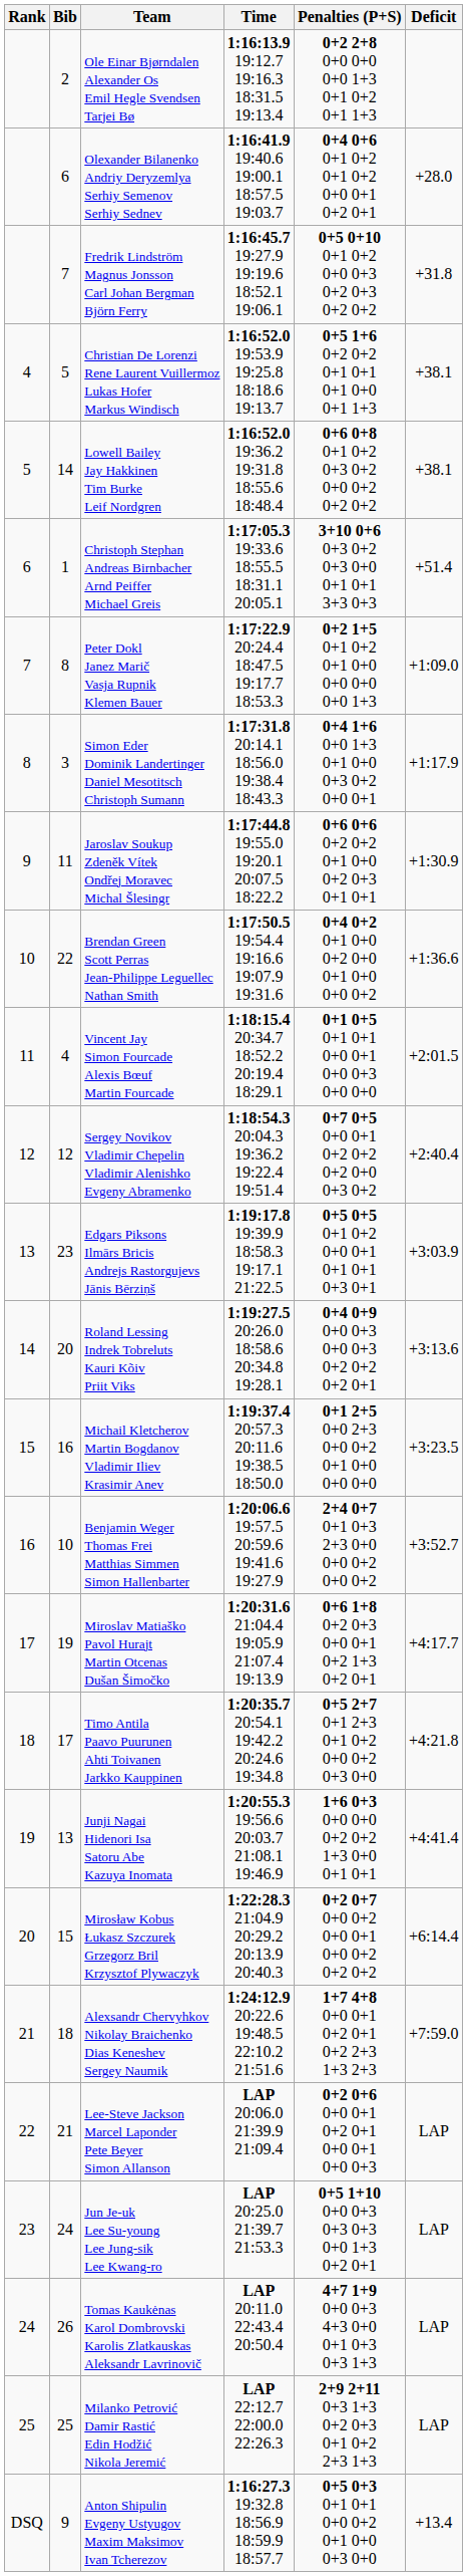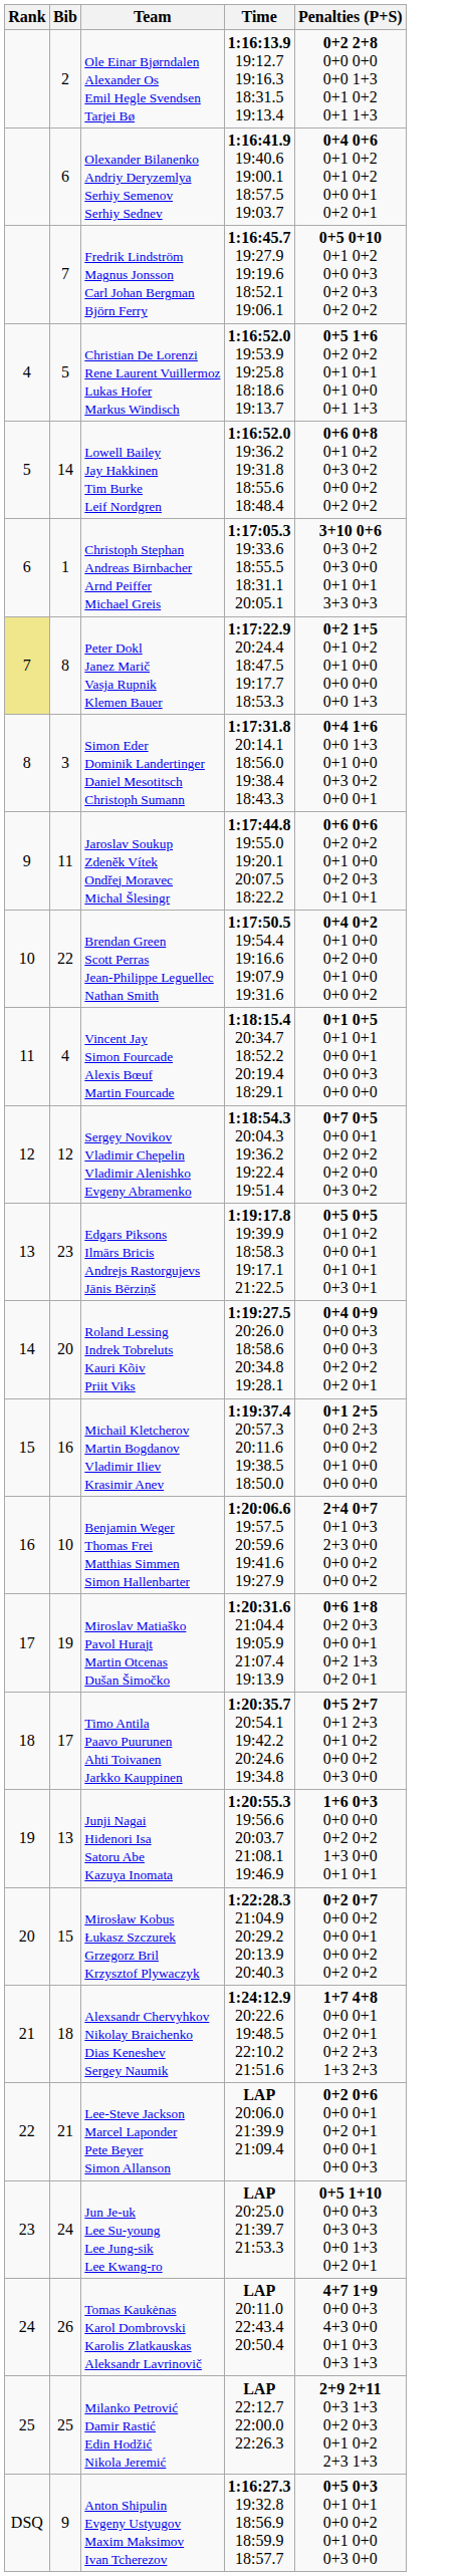 <table class="wikitable sortable" style="text-align:center">
 <tr>
 <th>Rank</th>
 <th>Bib</th>
 <th>Team</th>
 <th>Time</th>
 <th>Penalties (P+S)</th>
-<th>Deficit</th>
 </tr>
 <tr>
 <td></td>
 <td>2</td>
 <td align=left><small><br><a href='#'>Ole Einar Bjørndalen</a><br><a href='#'>Alexander Os</a><br><a href='#'>Emil Hegle Svendsen</a><br><a href='#'>Tarjei Bø</a></small></td>
 <td><strong>1:16:13.9</strong><br>19:12.7<br>19:16.3<br>18:31.5<br>19:13.4</td>
 <td><strong>0+2   2+8</strong> <br> 0+0   0+0 <br> 0+0   1+3 <br> 0+1   0+2 <br> 0+1   1+3</td>
-<td></td>
 </tr>
 <tr>
 <td></td>
 <td>6</td>
 <td align=left><small><br><a href='#'>Olexander Bilanenko</a><br><a href='#'>Andriy Deryzemlya</a><br><a href='#'>Serhiy Semenov</a><br><a href='#'>Serhiy Sednev</a></small></td>
 <td><strong>1:16:41.9</strong><br>19:40.6<br>19:00.1<br>18:57.5<br>19:03.7</td>
 <td><strong>0+4   0+6</strong> <br> 0+1   0+2 <br> 0+1   0+2 <br> 0+0   0+1 <br> 0+2   0+1</td>
-<td>+28.0</td>
 </tr>
 <tr>
 <td></td>
 <td>7</td>
 <td align=left><small><br><a href='#'>Fredrik Lindström</a><br><a href='#'>Magnus Jonsson</a><br><a href='#'>Carl Johan Bergman</a><br><a href='#'>Björn Ferry</a></small></td>
 <td><strong>1:16:45.7</strong><br>19:27.9<br>19:19.6<br>18:52.1<br>19:06.1</td>
 <td><strong>0+5   0+10</strong> <br> 0+1   0+2 <br> 0+0   0+3 <br> 0+2   0+3 <br> 0+2   0+2</td>
-<td>+31.8</td>
 </tr>
 <tr>
 <td>4</td>
 <td>5</td>
 <td align=left><small><br><a href='#'>Christian De Lorenzi</a><br><a href='#'>Rene Laurent Vuillermoz</a><br><a href='#'>Lukas Hofer</a><br><a href='#'>Markus Windisch</a></small></td>
 <td><strong>1:16:52.0</strong><br>19:53.9<br>19:25.8<br>18:18.6<br>19:13.7</td>
 <td><strong>0+5   1+6</strong> <br> 0+2   0+2 <br> 0+1   0+1 <br> 0+1   0+0 <br> 0+1   1+3</td>
-<td>+38.1</td>
 </tr>
 <tr>
 <td>5</td>
 <td>14</td>
 <td align=left><small><br><a href='#'>Lowell Bailey</a><br><a href='#'>Jay Hakkinen</a><br><a href='#'>Tim Burke</a><br><a href='#'>Leif Nordgren</a></small></td>
 <td><strong>1:16:52.0</strong><br>19:36.2<br>19:31.8<br>18:55.6<br>18:48.4</td>
 <td><strong>0+6   0+8</strong> <br> 0+1   0+2 <br> 0+3   0+2 <br> 0+0   0+2 <br> 0+2   0+2</td>
-<td>+38.1</td>
 </tr>
 <tr>
 <td>6</td>
 <td>1</td>
 <td align=left><small><br><a href='#'>Christoph Stephan</a><br><a href='#'>Andreas Birnbacher</a><br><a href='#'>Arnd Peiffer</a><br><a href='#'>Michael Greis</a></small></td>
 <td><strong>1:17:05.3</strong><br>19:33.6<br>18:55.5<br>18:31.1<br>20:05.1</td>
 <td><strong>3+10   0+6</strong> <br> 0+3   0+2 <br> 0+3   0+0 <br> 0+1   0+1 <br> 3+3   0+3</td>
-<td>+51.4</td>
 </tr>
 <tr>
-<td>7</td>
+<td style="background: khaki;">7</td>
 <td>8</td>
 <td align=left><small><br><a href='#'>Peter Dokl</a><br><a href='#'>Janez Marič</a><br><a href='#'>Vasja Rupnik</a><br><a href='#'>Klemen Bauer</a></small></td>
 <td><strong>1:17:22.9</strong><br>20:24.4<br>18:47.5<br>19:17.7<br>18:53.3</td>
 <td><strong>0+2   1+5</strong> <br> 0+1   0+2 <br> 0+1   0+0 <br> 0+0   0+0 <br> 0+0   1+3</td>
-<td>+1:09.0</td>
 </tr>
 <tr>
 <td>8</td>
 <td>3</td>
 <td align=left><small><br><a href='#'>Simon Eder</a><br><a href='#'>Dominik Landertinger</a><br><a href='#'>Daniel Mesotitsch</a><br><a href='#'>Christoph Sumann</a></small></td>
 <td><strong>1:17:31.8</strong><br>20:14.1<br>18:56.0<br>19:38.4<br>18:43.3</td>
 <td><strong>0+4   1+6</strong> <br> 0+0   1+3 <br> 0+1   0+0 <br> 0+3   0+2 <br> 0+0   0+1</td>
-<td>+1:17.9</td>
 </tr>
 <tr>
 <td>9</td>
 <td>11</td>
 <td align=left><small><br><a href='#'>Jaroslav Soukup</a><br><a href='#'>Zdeněk Vítek</a><br><a href='#'>Ondřej Moravec</a><br><a href='#'>Michal Šlesingr</a></small></td>
 <td><strong>1:17:44.8</strong><br>19:55.0<br>19:20.1<br>20:07.5<br>18:22.2</td>
 <td><strong>0+6   0+6</strong> <br> 0+2   0+2 <br> 0+1   0+0 <br> 0+2  0+3 <br> 0+1   0+1</td>
-<td>+1:30.9</td>
 </tr>
 <tr>
 <td>10</td>
 <td>22</td>
 <td align=left><small><br><a href='#'>Brendan Green</a><br><a href='#'>Scott Perras</a><br><a href='#'>Jean-Philippe Leguellec</a><br><a href='#'>Nathan Smith</a></small></td>
 <td><strong>1:17:50.5</strong><br>19:54.4<br>19:16.6<br>19:07.9<br>19:31.6</td>
 <td><strong>0+4   0+2</strong> <br> 0+1   0+0 <br> 0+2   0+0 <br> 0+1   0+0 <br> 0+0   0+2</td>
-<td>+1:36.6</td>
 </tr>
 <tr>
 <td>11</td>
 <td>4</td>
 <td align=left><small><br><a href='#'>Vincent Jay</a><br><a href='#'>Simon Fourcade</a><br><a href='#'>Alexis Bœuf</a><br><a href='#'>Martin Fourcade</a></small></td>
 <td><strong>1:18:15.4</strong> <br>20:34.7<br>18:52.2<br>20:19.4<br>18:29.1</td>
 <td><strong>0+1   0+5</strong> <br> 0+1   0+1 <br> 0+0   0+1 <br> 0+0   0+3 <br> 0+0   0+0</td>
-<td>+2:01.5</td>
 </tr>
 <tr>
 <td>12</td>
 <td>12</td>
 <td align=left><small><br><a href='#'>Sergey Novikov</a><br><a href='#'>Vladimir Chepelin</a><br><a href='#'>Vladimir Alenishko</a><br><a href='#'>Evgeny Abramenko</a></small></td>
 <td><strong>1:18:54.3</strong><br>20:04.3<br>19:36.2<br>19:22.4<br>19:51.4</td>
 <td><strong>0+7   0+5</strong> <br> 0+0   0+1 <br> 0+2   0+2 <br> 0+2  0+0 <br> 0+3   0+2</td>
-<td>+2:40.4</td>
 </tr>
 <tr>
 <td>13</td>
 <td>23</td>
 <td align=left><small><br><a href='#'>Edgars Piksons</a><br><a href='#'>Ilmārs Bricis</a><br><a href='#'>Andrejs Rastorgujevs</a><br><a href='#'>Jānis Bērziņš</a></small></td>
 <td><strong>1:19:17.8</strong><br>19:39.9<br>18:58.3<br>19:17.1<br>21:22.5</td>
 <td><strong>0+5   0+5</strong> <br> 0+1   0+2 <br> 0+0   0+1 <br> 0+1  0+1 <br> 0+3   0+1</td>
-<td>+3:03.9</td>
 </tr>
 <tr>
 <td>14</td>
 <td>20</td>
 <td align=left><small><br><a href='#'>Roland Lessing</a><br><a href='#'>Indrek Tobreluts</a><br><a href='#'>Kauri Kõiv</a><br><a href='#'>Priit Viks</a></small></td>
 <td><strong>1:19:27.5</strong> <br>20:26.0<br>18:58.6<br>20:34.8<br>19:28.1</td>
 <td><strong>0+4   0+9</strong> <br> 0+0   0+3 <br> 0+0   0+3 <br> 0+2   0+2 <br> 0+2   0+1</td>
-<td>+3:13.6</td>
 </tr>
 <tr>
 <td>15</td>
 <td>16</td>
 <td align=left><small><br><a href='#'>Michail Kletcherov</a><br><a href='#'>Martin Bogdanov</a><br><a href='#'>Vladimir Iliev</a><br><a href='#'>Krasimir Anev</a></small></td>
 <td><strong>1:19:37.4</strong><br>20:57.3<br>20:11.6<br>19:38.5<br>18:50.0</td>
 <td><strong>0+1   2+5</strong> <br> 0+0   2+3 <br> 0+0   0+2 <br> 0+1  0+0 <br> 0+0   0+0</td>
-<td>+3:23.5</td>
 </tr>
 <tr>
 <td>16</td>
 <td>10</td>
 <td align=left><small><br><a href='#'>Benjamin Weger</a><br><a href='#'>Thomas Frei</a><br><a href='#'>Matthias Simmen</a><br><a href='#'>Simon Hallenbarter</a></small></td>
 <td><strong>1:20:06.6</strong><br> 19:57.5<br>20:59.6<br>19:41.6<br>19:27.9</td>
 <td><strong>2+4   0+7</strong> <br> 0+1   0+3 <br> 2+3   0+0 <br> 0+0  0+2 <br> 0+0   0+2</td>
-<td>+3:52.7</td>
 </tr>
 <tr>
 <td>17</td>
 <td>19</td>
 <td align=left><small><br><a href='#'>Miroslav Matiaško</a><br><a href='#'>Pavol Hurajt</a><br><a href='#'>Martin Otcenas</a><br><a href='#'>Dušan Šimočko</a></small></td>
 <td><strong>1:20:31.6</strong><br>21:04.4<br>19:05.9<br>21:07.4<br>19:13.9</td>
 <td><strong>0+6   1+8</strong> <br> 0+2   0+3 <br> 0+0   0+1 <br> 0+2  1+3 <br> 0+2   0+1</td>
-<td>+4:17.7</td>
 </tr>
 <tr>
 <td>18</td>
 <td>17</td>
 <td align=left><small><br><a href='#'>Timo Antila</a><br><a href='#'>Paavo Puurunen</a><br><a href='#'>Ahti Toivanen</a><br><a href='#'>Jarkko Kauppinen</a></small></td>
 <td><strong>1:20:35.7</strong><br>20:54.1<br>19:42.2<br>20:24.6<br>19:34.8</td>
 <td><strong>0+5   2+7</strong> <br> 0+1   2+3 <br> 0+1   0+2 <br> 0+0  0+2 <br> 0+3   0+0</td>
-<td>+4:21.8</td>
 </tr>
 <tr>
 <td>19</td>
 <td>13</td>
 <td align=left><small><br><a href='#'>Junji Nagai</a><br><a href='#'>Hidenori Isa</a><br><a href='#'>Satoru Abe</a><br><a href='#'>Kazuya Inomata</a></small></td>
 <td><strong>1:20:55.3</strong><br>19:56.6<br>20:03.7<br>21:08.1<br>19:46.9</td>
 <td><strong>1+6   0+3</strong> <br> 0+0   0+0 <br> 0+2   0+2 <br> 1+3  0+0 <br> 0+1   0+1</td>
-<td>+4:41.4</td>
 </tr>
 <tr>
 <td>20</td>
 <td>15</td>
 <td align=left><small><br><a href='#'>Mirosław Kobus</a><br><a href='#'>Łukasz Szczurek</a><br><a href='#'>Grzegorz Bril</a><br><a href='#'>Krzysztof Plywaczyk</a></small></td>
 <td><strong>1:22:28.3</strong><br>21:04.9<br>20:29.2<br>20:13.9<br>20:40.3</td>
 <td><strong>0+2   0+7</strong> <br> 0+0   0+2 <br> 0+0   0+1 <br> 0+0  0+2 <br> 0+2   0+2</td>
-<td>+6:14.4</td>
 </tr>
 <tr>
 <td>21</td>
 <td>18</td>
 <td align=left><small><br><a href='#'>Alexsandr Chervyhkov</a><br><a href='#'>Nikolay Braichenko</a><br><a href='#'>Dias Keneshev</a><br><a href='#'>Sergey Naumik</a></small></td>
 <td><strong>1:24:12.9</strong><br>20:22.6<br>19:48.5<br>22:10.2<br>21:51.6</td>
 <td><strong>1+7   4+8</strong> <br> 0+0   0+1 <br> 0+2   0+1 <br> 0+2  2+3 <br> 1+3   2+3</td>
-<td>+7:59.0</td>
 </tr>
 <tr>
 <td>22</td>
 <td>21</td>
 <td align=left><small><br><a href='#'>Lee-Steve Jackson</a><br><a href='#'>Marcel Laponder</a><br><a href='#'>Pete Beyer</a><br><a href='#'>Simon Allanson</a></small></td>
 <td><strong>LAP</strong> <br>20:06.0<br>21:39.9<br>21:09.4<br><br></td>
 <td><strong>0+2   0+6</strong> <br> 0+0   0+1 <br> 0+2   0+1 <br> 0+0  0+1 <br> 0+0   0+3</td>
-<td>LAP</td>
 </tr>
 <tr>
 <td>23</td>
 <td>24</td>
 <td align=left><small><br><a href='#'>Jun Je-uk</a><br><a href='#'>Lee Su-young</a><br><a href='#'>Lee Jung-sik</a><br><a href='#'>Lee Kwang-ro</a></small></td>
 <td><strong>LAP</strong> <br>20:25.0<br>21:39.7<br>21:53.3<br><br></td>
 <td><strong>0+5   1+10</strong> <br> 0+0   0+3 <br> 0+3   0+3 <br> 0+0  1+3 <br> 0+2  0+1</td>
-<td>LAP</td>
 </tr>
 <tr>
 <td>24</td>
 <td>26</td>
 <td align=left><small><br><a href='#'>Tomas Kaukėnas</a><br><a href='#'>Karol Dombrovski</a><br><a href='#'>Karolis Zlatkauskas</a><br><a href='#'>Aleksandr Lavrinovič</a></small></td>
 <td><strong>LAP</strong> <br>20:11.0<br>22:43.4<br>20:50.4<br><br></td>
 <td><strong>4+7   1+9</strong> <br> 0+0   0+3 <br> 4+3   0+0 <br> 0+1  0+3 <br> 0+3  1+3</td>
-<td>LAP</td>
 </tr>
 <tr>
 <td>25</td>
 <td>25</td>
 <td align=left><small><br><a href='#'>Milanko Petrović</a><br><a href='#'>Damir Rastić</a><br><a href='#'>Edin Hodžić</a><br><a href='#'>Nikola Jeremić</a></small></td>
 <td><strong>LAP</strong> <br>22:12.7<br>22:00.0<br>22:26.3<br><br></td>
 <td><strong>2+9   2+11</strong> <br> 0+3   1+3 <br> 0+2   0+3 <br> 0+1  0+2 <br> 2+3  1+3</td>
-<td>LAP</td>
 </tr>
 <tr>
 <td>DSQ</td>
 <td>9</td>
 <td align=left><small><br><a href='#'>Anton Shipulin</a><br><a href='#'>Evgeny Ustyugov</a><br><a href='#'>Maxim Maksimov</a><br><a href='#'>Ivan Tcherezov</a></small></td>
 <td><strong>1:16:27.3</strong><br>19:32.8<br>18:56.9<br>18:59.9<br>18:57.7</td>
 <td><strong>0+5   0+3</strong> <br> 0+1   0+1 <br> 0+0   0+2 <br> 0+1   0+0 <br> 0+3   0+0</td>
-<td>+13.4</td>
 </tr>
 </table>
